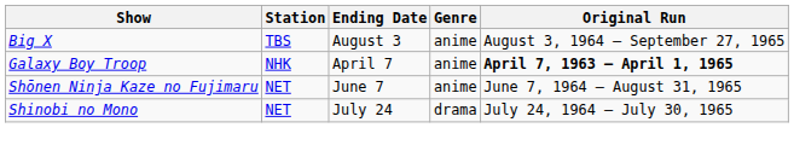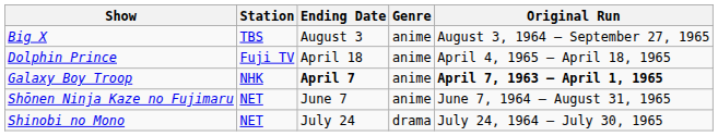 <table class="wikitable sortable">
 <tr>
 <th>Show</th>
 <th>Station</th>
 <th>Ending Date</th>
 <th>Genre</th>
 <th>Original Run</th>
 </tr>
 <tr>
 <td><em><a href='#'>Big X</a></em></td>
 <td><a href='#'>TBS</a></td>
 <td>August 3</td>
 <td>anime</td>
 <td>August 3, 1964 – September 27, 1965</td>
 </tr>
 <tr>
+<td><em><a href='#'>Dolphin Prince</a></em></td>
+<td><a href='#'>Fuji TV</a></td>
+<td>April 18</td>
+<td>anime</td>
+<td>April 4, 1965 – April 18, 1965</td>
+</tr>
+<tr>
 <td><em><a href='#'>Galaxy Boy Troop</a></em></td>
 <td><a href='#'>NHK</a></td>
-<td>April 7</td>
+<td><strong>April 7</strong></td>
 <td>anime</td>
 <td><strong>April 7, 1963 – April 1, 1965</strong></td>
 </tr>
 <tr>
 <td><em><a href='#'>Shōnen Ninja Kaze no Fujimaru</a></em></td>
 <td><a href='#'>NET</a></td>
 <td>June 7</td>
 <td>anime</td>
 <td>June 7, 1964 – August 31, 1965</td>
 </tr>
 <tr>
 <td><em><a href='#'>Shinobi no Mono</a></em></td>
 <td><a href='#'>NET</a></td>
 <td>July 24</td>
 <td>drama</td>
 <td>July 24, 1964 – July 30, 1965</td>
 </tr>
 </table>
